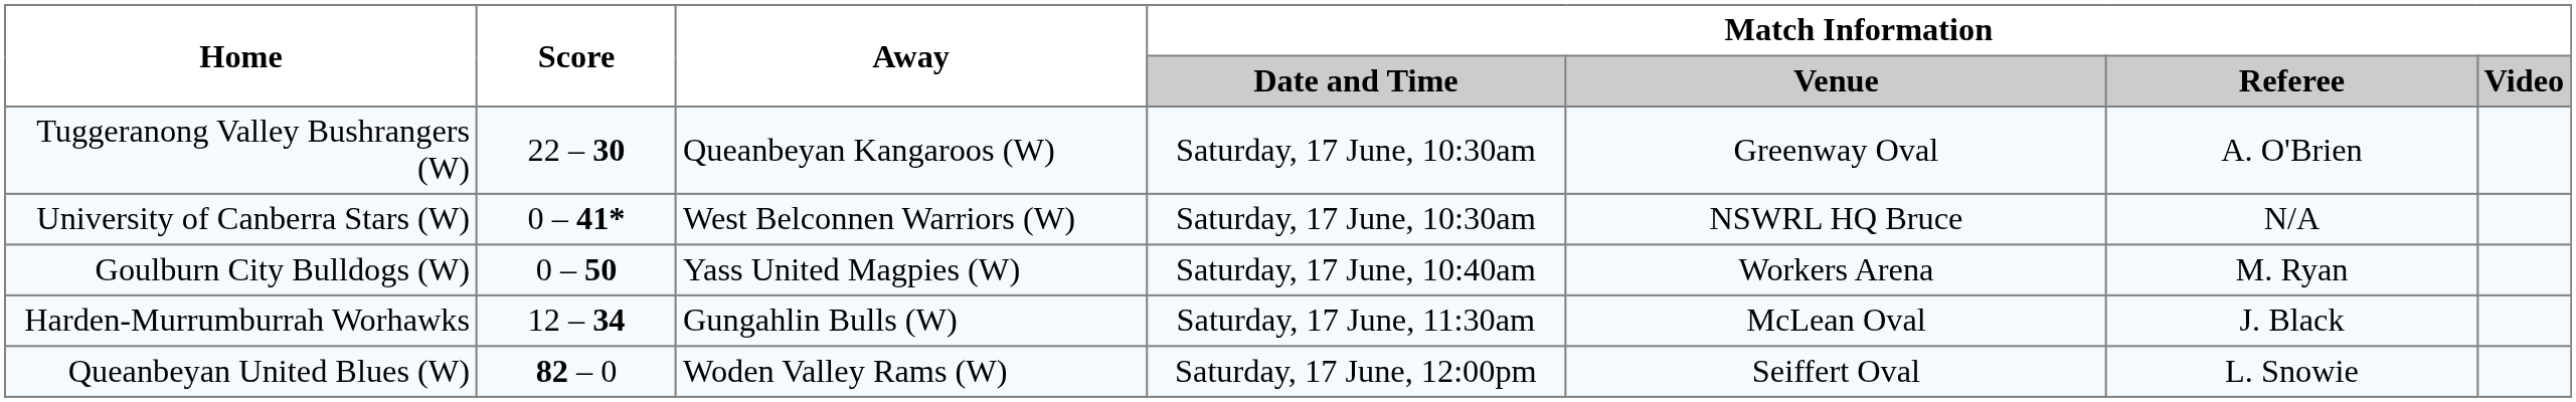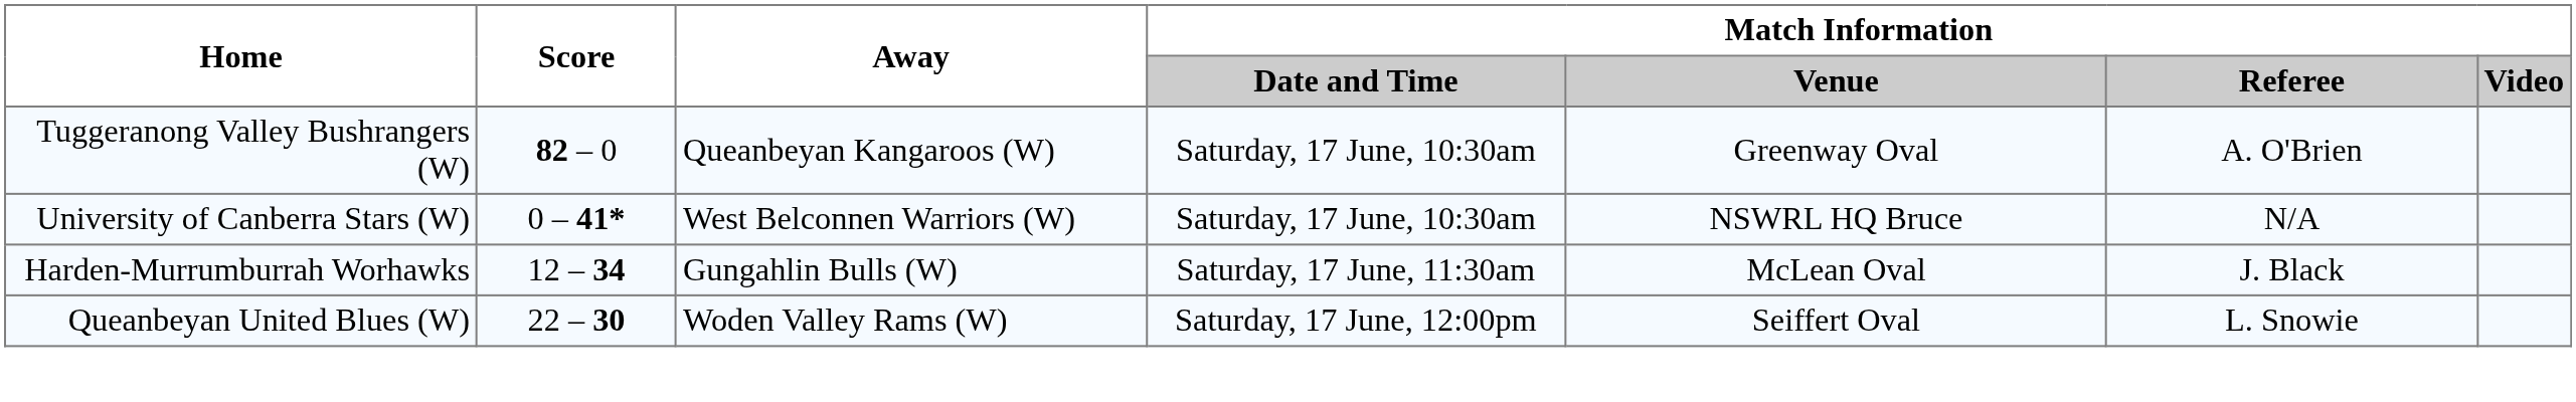 <table border="1" cellpadding="3" cellspacing="0" width="100%" style="border-collapse:collapse;  text-align:center;">
 <tr>
 <th rowspan="2" width="19%">Home</th>
 <th rowspan="2" width="8%">Score</th>
 <th rowspan="2" width="19%">Away</th>
 <th colspan="4">Match Information</th>
 </tr>
 <tr style="background:#CCCCCC">
 <th width="17%">Date and Time</th>
 <th width="22%">Venue</th>
 <th width="50%">Referee</th>
 <th>Video</th>
 </tr>
 <tr style="text-align:center; background:#f5faff;">
 <td align="right">Tuggeranong Valley Bushrangers (W) </td>
-<td>22 – <strong>30</strong></td>
+<td><strong>82</strong> – 0</td>
 <td align="left"> Queanbeyan Kangaroos (W)</td>
 <td>Saturday, 17 June, 10:30am</td>
 <td>Greenway Oval</td>
 <td>A. O'Brien</td>
 <td></td>
 </tr>
 <tr style="text-align:center; background:#f5faff;">
 <td align="right">University of Canberra Stars (W) </td>
 <td>0 – <strong>41*</strong></td>
 <td align="left"> West Belconnen Warriors (W)</td>
 <td>Saturday, 17 June, 10:30am</td>
 <td>NSWRL HQ Bruce</td>
 <td>N/A</td>
 <td></td>
 </tr>
 <tr style="text-align:center; background:#f5faff;">
-<td align="right">Goulburn City Bulldogs (W) </td>
-<td>0 – <strong>50</strong></td>
-<td align="left"> Yass United Magpies (W)</td>
-<td>Saturday, 17 June, 10:40am</td>
-<td>Workers Arena</td>
-<td>M. Ryan</td>
-<td></td>
-</tr>
-<tr style="text-align:center; background:#f5faff;">
 <td align="right">Harden-Murrumburrah Worhawks </td>
 <td>12 – <strong>34</strong></td>
 <td align="left"> Gungahlin Bulls (W)</td>
 <td>Saturday, 17 June, 11:30am</td>
 <td>McLean Oval</td>
 <td>J. Black</td>
 <td></td>
 </tr>
 <tr style="text-align:center; background:#f5faff;">
 <td align="right">Queanbeyan United Blues (W) </td>
-<td><strong>82</strong> – 0</td>
+<td>22 – <strong>30</strong></td>
 <td align="left"> Woden Valley Rams (W)</td>
 <td>Saturday, 17 June, 12:00pm</td>
 <td>Seiffert Oval</td>
 <td>L. Snowie</td>
 <td></td>
 </tr>
 </table>
